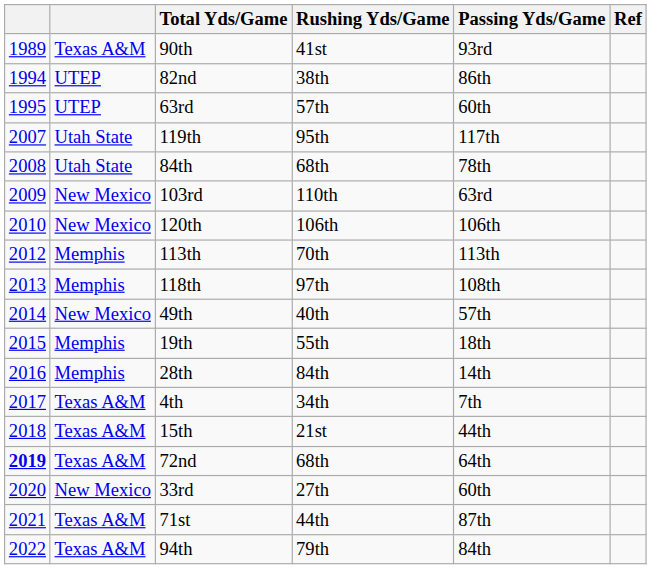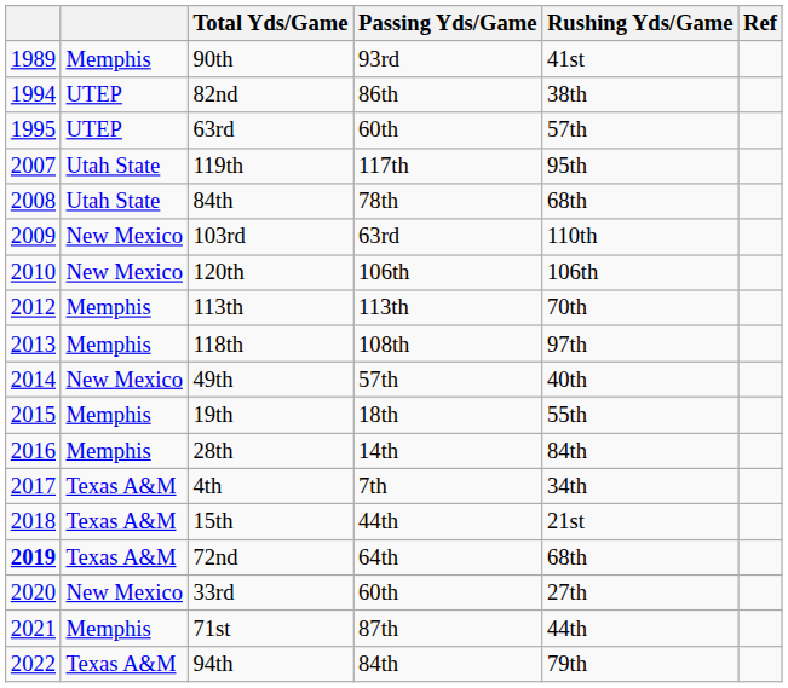 <table class="wikitable">
 <tr>
 <th></th>
 <th></th>
 <th>Total Yds/Game</th>
+<th>Passing Yds/Game</th>
 <th>Rushing Yds/Game</th>
-<th>Passing Yds/Game</th>
 <th>Ref</th>
 </tr>
 <tr>
 <td><a href='#'>1989</a></td>
-<td><a href='#'>Texas A&M</a></td>
+<td><a href='#'>Memphis</a></td>
 <td>90th</td>
+<td>93rd</td>
 <td>41st</td>
-<td>93rd</td>
 <td></td>
 </tr>
 <tr>
 <td><a href='#'>1994</a></td>
 <td><a href='#'>UTEP</a></td>
 <td>82nd</td>
+<td>86th</td>
 <td>38th</td>
-<td>86th</td>
 <td></td>
 </tr>
 <tr>
 <td><a href='#'>1995</a></td>
 <td><a href='#'>UTEP</a></td>
 <td>63rd</td>
+<td>60th</td>
 <td>57th</td>
-<td>60th</td>
 <td></td>
 </tr>
 <tr>
 <td><a href='#'>2007</a></td>
 <td><a href='#'>Utah State</a></td>
 <td>119th</td>
+<td>117th</td>
 <td>95th</td>
-<td>117th</td>
 <td></td>
 </tr>
 <tr>
 <td><a href='#'>2008</a></td>
 <td><a href='#'>Utah State</a></td>
 <td>84th</td>
+<td>78th</td>
 <td>68th</td>
-<td>78th</td>
 <td></td>
 </tr>
 <tr>
 <td><a href='#'>2009</a></td>
 <td><a href='#'>New Mexico</a></td>
 <td>103rd</td>
+<td>63rd</td>
 <td>110th</td>
-<td>63rd</td>
 <td></td>
 </tr>
 <tr>
 <td><a href='#'>2010</a></td>
 <td><a href='#'>New Mexico</a></td>
 <td>120th</td>
 <td>106th</td>
 <td>106th</td>
 <td></td>
 </tr>
 <tr>
 <td><a href='#'>2012</a></td>
 <td><a href='#'>Memphis</a></td>
 <td>113th</td>
+<td>113th</td>
 <td>70th</td>
-<td>113th</td>
 <td></td>
 </tr>
 <tr>
 <td><a href='#'>2013</a></td>
 <td><a href='#'>Memphis</a></td>
 <td>118th</td>
+<td>108th</td>
 <td>97th</td>
-<td>108th</td>
 <td></td>
 </tr>
 <tr>
 <td><a href='#'>2014</a></td>
 <td><a href='#'>New Mexico</a></td>
 <td>49th</td>
+<td>57th</td>
 <td>40th</td>
-<td>57th</td>
 <td></td>
 </tr>
 <tr>
 <td><a href='#'>2015</a></td>
 <td><a href='#'>Memphis</a></td>
 <td>19th</td>
+<td>18th</td>
 <td>55th</td>
-<td>18th</td>
 <td></td>
 </tr>
 <tr>
 <td><a href='#'>2016</a></td>
 <td><a href='#'>Memphis</a></td>
 <td>28th</td>
+<td>14th</td>
 <td>84th</td>
-<td>14th</td>
 <td></td>
 </tr>
 <tr>
 <td><a href='#'>2017</a></td>
 <td><a href='#'>Texas A&M</a></td>
 <td>4th</td>
+<td>7th</td>
 <td>34th</td>
-<td>7th</td>
 <td></td>
 </tr>
 <tr>
 <td><a href='#'>2018</a></td>
 <td><a href='#'>Texas A&M</a></td>
 <td>15th</td>
+<td>44th</td>
 <td>21st</td>
-<td>44th</td>
 <td></td>
 </tr>
 <tr>
 <td><strong><a href='#'>2019</a></strong></td>
 <td><a href='#'>Texas A&M</a></td>
 <td>72nd</td>
+<td>64th</td>
 <td>68th</td>
-<td>64th</td>
 <td></td>
 </tr>
 <tr>
 <td><a href='#'>2020</a></td>
 <td><a href='#'>New Mexico</a></td>
 <td>33rd</td>
+<td>60th</td>
 <td>27th</td>
-<td>60th</td>
 <td></td>
 </tr>
 <tr>
 <td><a href='#'>2021</a></td>
-<td><a href='#'>Texas A&M</a></td>
+<td><a href='#'>Memphis</a></td>
 <td>71st</td>
+<td>87th</td>
 <td>44th</td>
-<td>87th</td>
 <td></td>
 </tr>
 <tr>
 <td><a href='#'>2022</a></td>
 <td><a href='#'>Texas A&M</a></td>
 <td>94th</td>
+<td>84th</td>
 <td>79th</td>
-<td>84th</td>
 <td></td>
 </tr>
 </table>
